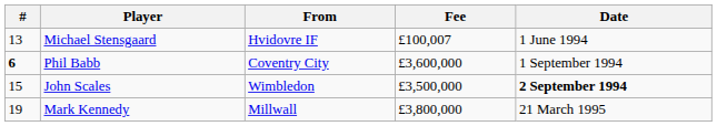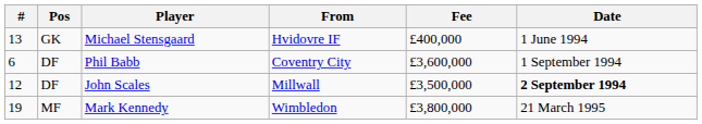 <table class="wikitable" style="width:60%; text-align:center; font-size:95%; text-align:left;">
 <tr>
 <th>#</th>
+<th>Pos</th>
 <th>Player</th>
 <th>From</th>
 <th>Fee</th>
 <th>Date</th>
 </tr>
 <tr>
 <td>13</td>
+<td>GK</td>
 <td> <a href='#'>Michael Stensgaard</a></td>
 <td> <a href='#'>Hvidovre IF</a></td>
-<td>£100,007</td>
+<td>£400,000</td>
 <td>1 June 1994</td>
 </tr>
 <tr>
-<td><strong>6</strong></td>
+<td>6</td>
+<td>DF</td>
 <td> <a href='#'>Phil Babb</a></td>
 <td> <a href='#'>Coventry City</a></td>
 <td>£3,600,000</td>
 <td>1 September 1994</td>
 </tr>
 <tr>
-<td>15</td>
+<td>12</td>
+<td>DF</td>
 <td> <a href='#'>John Scales</a></td>
-<td> <a href='#'>Wimbledon</a></td>
+<td> <a href='#'>Millwall</a></td>
 <td>£3,500,000</td>
 <td><strong>2 September 1994</strong></td>
 </tr>
 <tr>
 <td>19</td>
+<td>MF</td>
 <td> <a href='#'>Mark Kennedy</a></td>
-<td> <a href='#'>Millwall</a></td>
+<td> <a href='#'>Wimbledon</a></td>
 <td>£3,800,000</td>
 <td>21 March 1995</td>
 </tr>
 </table>
